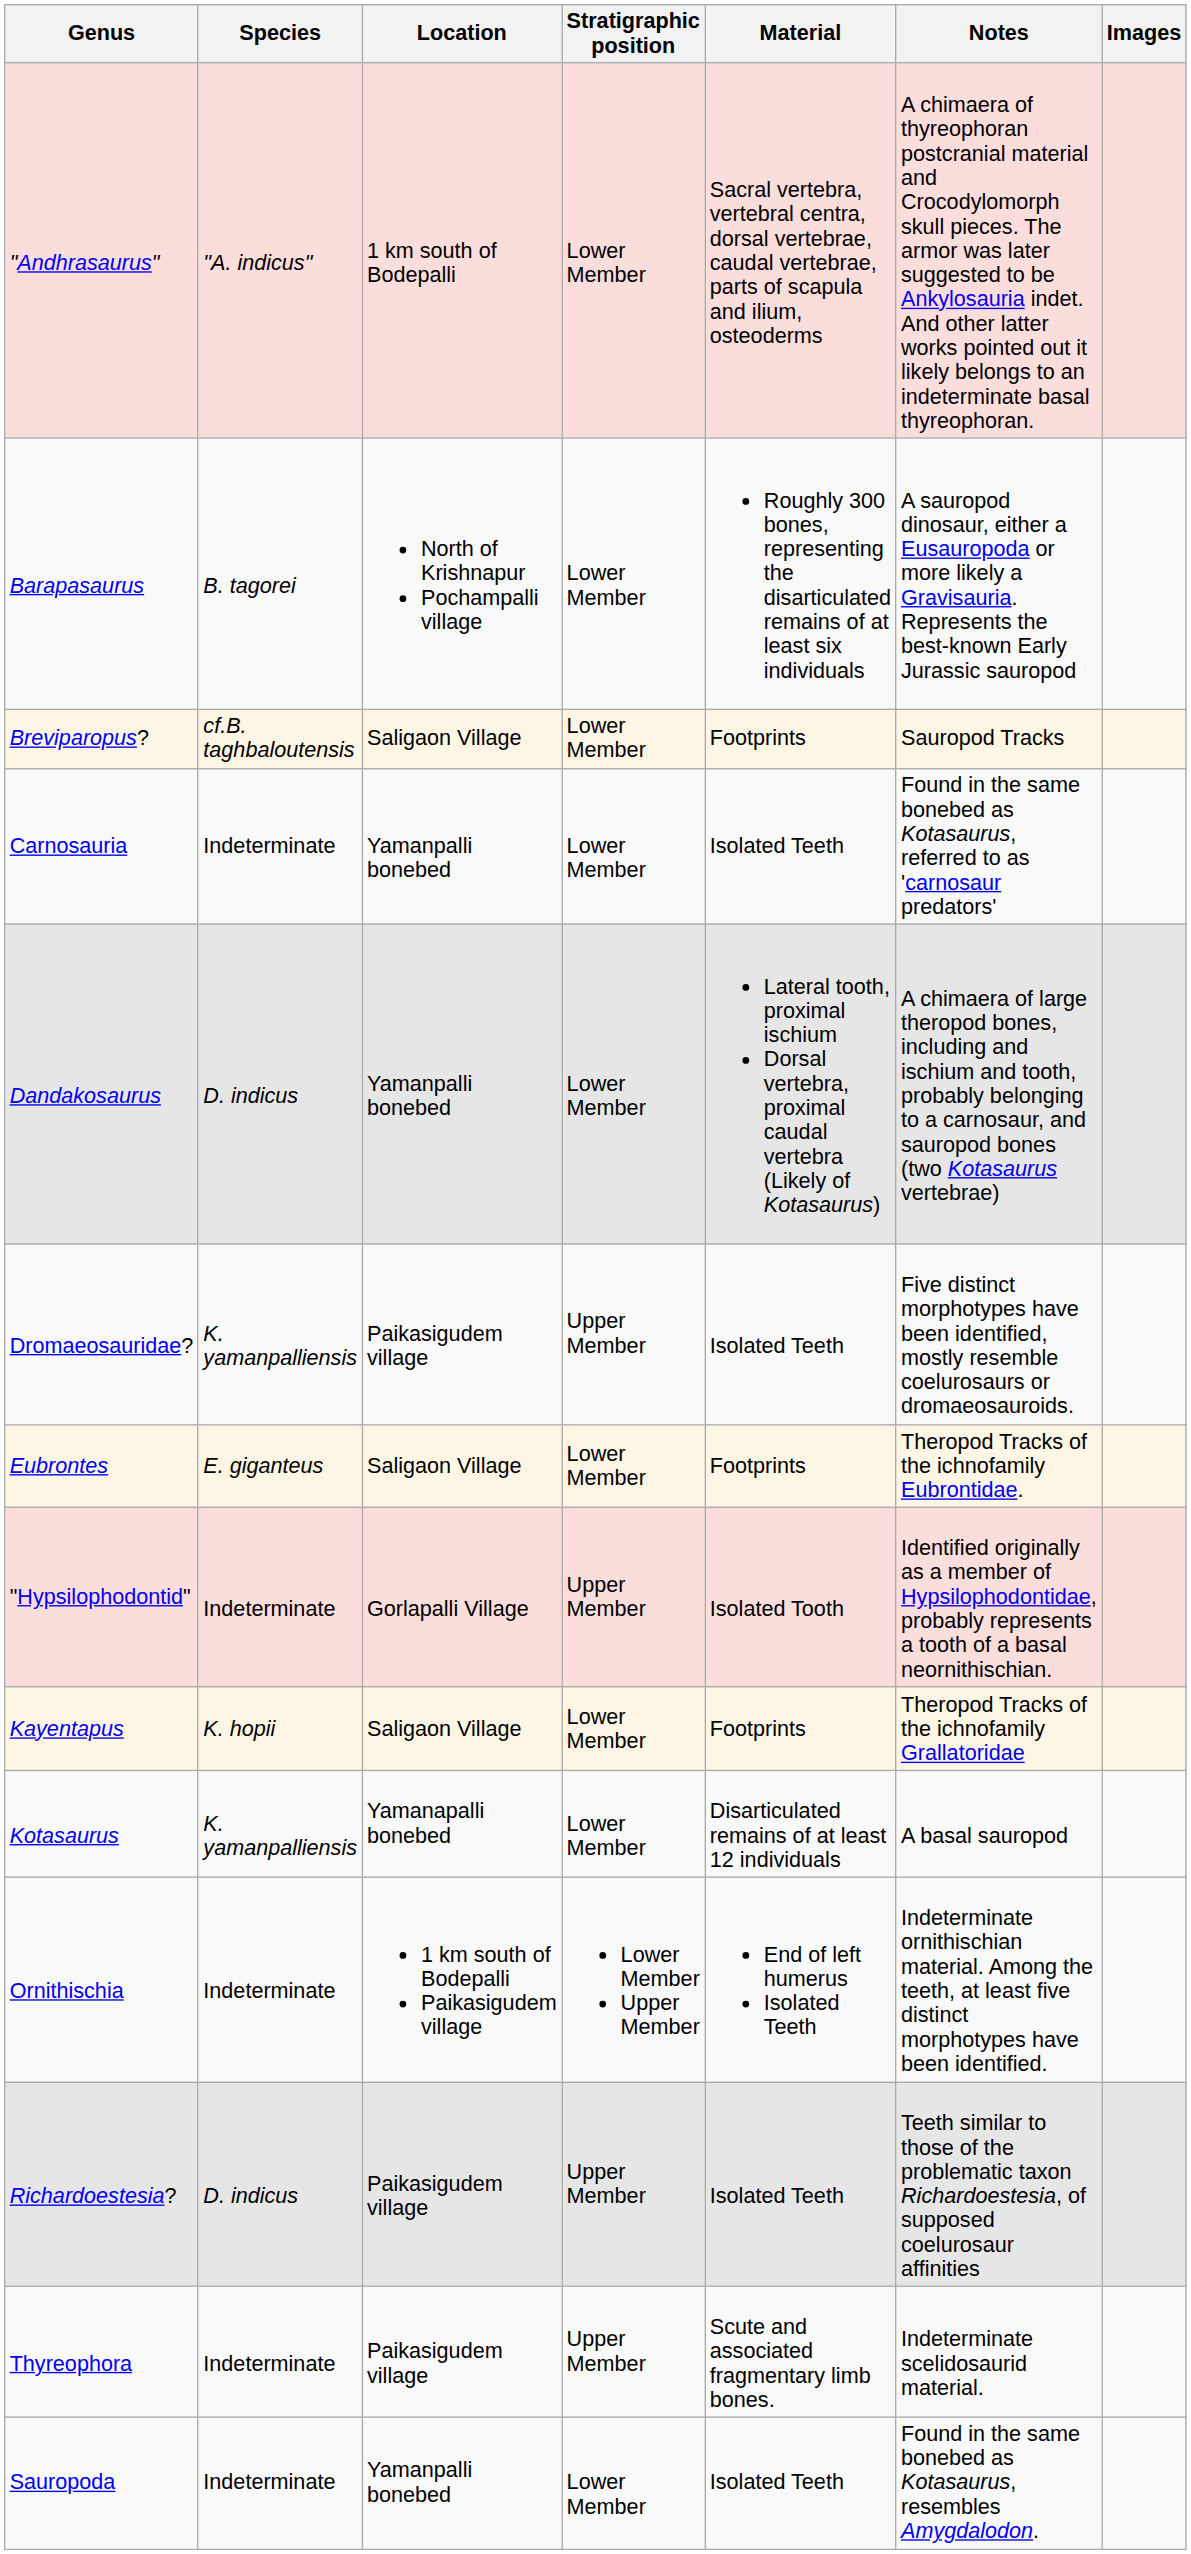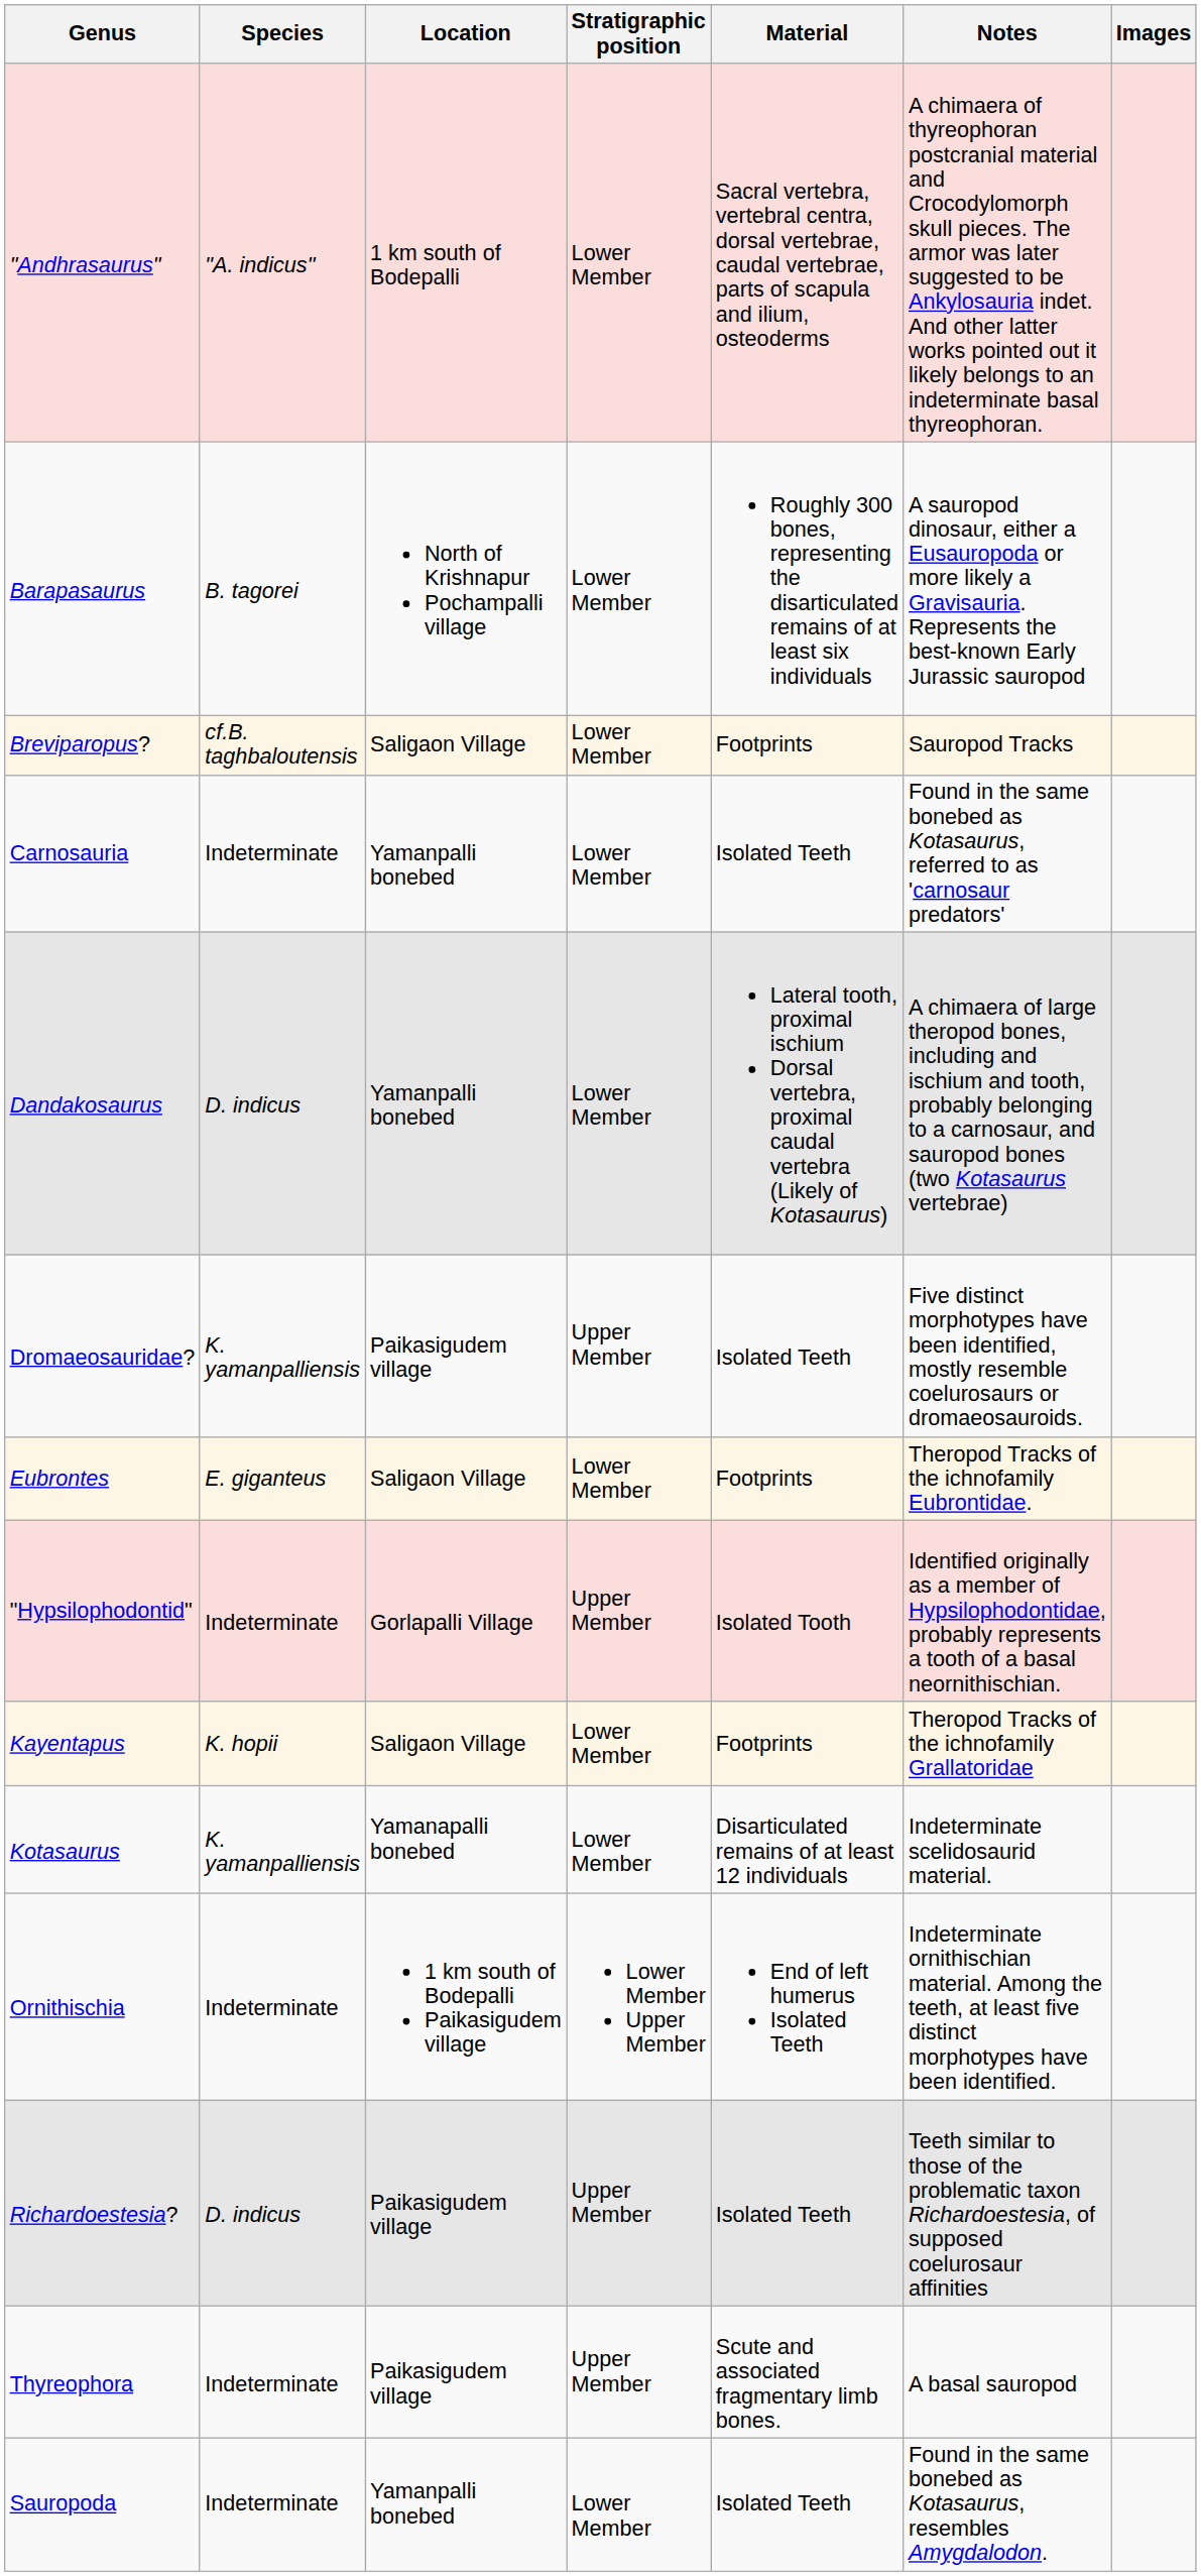 <table class="wikitable" align="center">
 <tr>
 <th>Genus</th>
 <th>Species</th>
 <th>Location</th>
 <th>Stratigraphic position</th>
 <th>Material</th>
 <th>Notes</th>
 <th>Images</th>
 </tr>
 <tr>
 <td style="background:#fbdddb;"><br><em>"<a href='#'>Andhrasaurus</a>"</em></td>
 <td style="background:#fbdddb;"><br><em>"A. indicus"</em></td>
 <td style="background:#fbdddb;"><br>1 km south of Bodepalli</td>
 <td style="background:#fbdddb;"><br>Lower Member</td>
 <td style="background:#fbdddb;"><br>Sacral vertebra, vertebral centra, dorsal vertebrae, caudal vertebrae, parts of scapula and ilium, osteoderms</td>
 <td style="background:#fbdddb;"><br>A chimaera of thyreophoran postcranial material and Crocodylomorph skull pieces. The armor was later suggested to be <a href='#'>Ankylosauria</a> indet. And other latter works pointed out it likely belongs to an indeterminate basal thyreophoran.</td>
 <td style="background:#fbdddb;"></td>
 </tr>
 <tr>
 <td><br><em><a href='#'>Barapasaurus</a></em></td>
 <td><br><em>B. tagorei</em></td>
 <td><br><ul><li>North of Krishnapur</li><li>Pochampalli village</li></ul></td>
 <td><br>Lower Member</td>
 <td><br><ul><li>Roughly 300 bones, representing the disarticulated remains of at least six individuals</li></ul></td>
 <td><br>A sauropod dinosaur, either a <a href='#'>Eusauropoda</a> or more likely a <a href='#'>Gravisauria</a>. Represents the best-known Early Jurassic sauropod</td>
 <td></td>
 </tr>
 <tr>
 <td style="background:#FEF6E4;"><em><a href='#'>Breviparopus</a></em>?</td>
 <td style="background:#FEF6E4;"><em>cf.B. taghbaloutensis</em></td>
 <td style="background:#FEF6E4;">Saligaon Village</td>
 <td style="background:#FEF6E4;">Lower Member</td>
 <td style="background:#FEF6E4;">Footprints</td>
 <td style="background:#FEF6E4;">Sauropod Tracks</td>
 <td style="background:#FEF6E4;"></td>
 </tr>
 <tr>
 <td><a href='#'>Carnosauria</a></td>
 <td>Indeterminate</td>
 <td><br>Yamanpalli bonebed</td>
 <td><br>Lower Member</td>
 <td>Isolated Teeth</td>
 <td>Found in the same bonebed as <em>Kotasaurus</em>, referred to as '<a href='#'>carnosaur</a> predators'</td>
 <td></td>
 </tr>
 <tr>
 <td style="background:#E6E6E6;"><br><em><a href='#'>Dandakosaurus</a></em></td>
 <td style="background:#E6E6E6;"><br><em>D. indicus</em></td>
 <td style="background:#E6E6E6;"><br>Yamanpalli bonebed</td>
 <td style="background:#E6E6E6;"><br>Lower Member</td>
 <td style="background:#E6E6E6;"><br><ul><li>Lateral tooth, proximal ischium</li><li>Dorsal vertebra, proximal caudal vertebra (Likely of <em>Kotasaurus</em>)</li></ul></td>
 <td style="background:#E6E6E6;"><br>A chimaera of large theropod bones, including and ischium and tooth, probably belonging to a carnosaur, and sauropod bones (two <em><a href='#'>Kotasaurus</a></em> vertebrae)</td>
 <td style="background:#E6E6E6;"></td>
 </tr>
 <tr>
 <td><br><a href='#'>Dromaeosauridae</a>?</td>
 <td><br><em>K. yamanpalliensis</em></td>
 <td><br>Paikasigudem village</td>
 <td>Upper Member</td>
 <td><br>Isolated Teeth</td>
 <td><br>Five distinct morphotypes have been identified, mostly resemble coelurosaurs or dromaeosauroids.</td>
 <td></td>
 </tr>
 <tr>
 <td style="background:#FEF6E4;"><em><a href='#'>Eubrontes</a></em></td>
 <td style="background:#FEF6E4;"><em>E. giganteus</em></td>
 <td style="background:#FEF6E4;">Saligaon Village</td>
 <td style="background:#FEF6E4;">Lower Member</td>
 <td style="background:#FEF6E4;">Footprints</td>
 <td style="background:#FEF6E4;">Theropod Tracks of the ichnofamily <a href='#'>Eubrontidae</a>.</td>
 <td style="background:#FEF6E4;"></td>
 </tr>
 <tr style="background:#fbdddb;">
 <td>"<a href='#'>Hypsilophodontid</a>"</td>
 <td><br>Indeterminate</td>
 <td><br>Gorlapalli Village</td>
 <td>Upper Member</td>
 <td><br>Isolated Tooth</td>
 <td><br>Identified originally as a member of <a href='#'>Hypsilophodontidae</a>, probably represents a tooth of a basal neornithischian.</td>
 <td></td>
 </tr>
 <tr>
 <td style="background:#FEF6E4;"><em><a href='#'>Kayentapus</a></em></td>
 <td style="background:#FEF6E4;"><em>K. hopii</em></td>
 <td style="background:#FEF6E4;">Saligaon Village</td>
 <td style="background:#FEF6E4;">Lower Member</td>
 <td style="background:#FEF6E4;">Footprints</td>
 <td style="background:#FEF6E4;">Theropod Tracks of the ichnofamily <a href='#'>Grallatoridae</a></td>
 <td style="background:#FEF6E4;"></td>
 </tr>
 <tr>
 <td><br><em><a href='#'>Kotasaurus</a></em></td>
 <td><br><em>K. yamanpalliensis</em></td>
 <td>Yamanapalli bonebed</td>
 <td><br>Lower Member</td>
 <td><br>Disarticulated remains of at least 12 individuals</td>
-<td><br>A basal sauropod</td>
+<td><br>Indeterminate scelidosaurid material.</td>
 <td><br></td>
 </tr>
 <tr>
 <td><br><a href='#'>Ornithischia</a></td>
 <td><br>Indeterminate</td>
 <td><br><ul><li>1 km south of Bodepalli</li><li>Paikasigudem village</li></ul></td>
 <td><br><ul><li>Lower Member</li><li>Upper Member</li></ul></td>
 <td><br><ul><li>End of left humerus</li><li>Isolated Teeth</li></ul></td>
 <td><br>Indeterminate ornithischian material. Among the teeth, at least five distinct morphotypes have been identified.</td>
 </tr>
 <tr>
 <td style="background:#E6E6E6;"><br><em><a href='#'>Richardoestesia</a></em>?</td>
 <td style="background:#E6E6E6;"><br><em>D. indicus</em></td>
 <td style="background:#E6E6E6;"><br>Paikasigudem village</td>
 <td style="background:#E6E6E6;">Upper Member</td>
 <td style="background:#E6E6E6;"><br>Isolated Teeth</td>
 <td style="background:#E6E6E6;"><br>Teeth similar to those of the problematic taxon <em>Richardoestesia</em>, of supposed coelurosaur affinities</td>
 <td style="background:#E6E6E6;"></td>
 </tr>
 <tr>
 <td><br><a href='#'>Thyreophora</a></td>
 <td><br>Indeterminate</td>
 <td><br>Paikasigudem village</td>
 <td>Upper Member</td>
 <td><br>Scute and associated fragmentary limb bones.</td>
-<td><br>Indeterminate scelidosaurid material.</td>
+<td><br>A basal sauropod</td>
 <td></td>
 </tr>
 <tr>
 <td><a href='#'>Sauropoda</a></td>
 <td>Indeterminate</td>
 <td>Yamanpalli bonebed</td>
 <td><br>Lower Member</td>
 <td>Isolated Teeth</td>
 <td>Found in the same bonebed as <em>Kotasaurus</em>, resembles <em><a href='#'>Amygdalodon</a></em>.</td>
 <td></td>
 </tr>
 </table>
